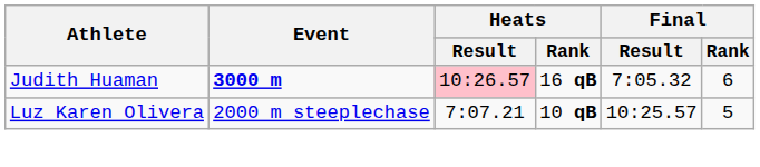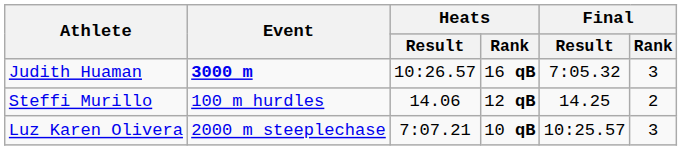 <table class="wikitable" style="font-size:90%">
 <tr>
 <th rowspan=2>Athlete</th>
 <th rowspan=2>Event</th>
 <th colspan=2>Heats</th>
 <th colspan=2>Final</th>
 </tr>
 <tr style="font-size:95%">
 <th>Result</th>
 <th>Rank</th>
 <th>Result</th>
 <th>Rank</th>
 </tr>
 <tr align=center>
 <td align=left><a href='#'>Judith Huaman</a></td>
 <td align=left><strong><a href='#'>3000 m</a></strong></td>
-<td style="background: pink;">10:26.57</td>
+<td>10:26.57</td>
 <td>16 <strong>qB</strong></td>
 <td>7:05.32</td>
-<td>6</td>
+<td>3</td>
+</tr>
+<tr align=center>
+<td align=left><a href='#'>Steffi Murillo</a></td>
+<td align=left><a href='#'>100 m hurdles</a></td>
+<td>14.06</td>
+<td>12 <strong>qB</strong></td>
+<td>14.25</td>
+<td>2</td>
 </tr>
 <tr align=center>
 <td align=left><a href='#'>Luz Karen Olivera</a></td>
 <td align=left><a href='#'>2000 m steeplechase</a></td>
 <td>7:07.21</td>
 <td>10 <strong>qB</strong></td>
 <td>10:25.57</td>
-<td>5</td>
+<td>3</td>
 </tr>
 </table>
